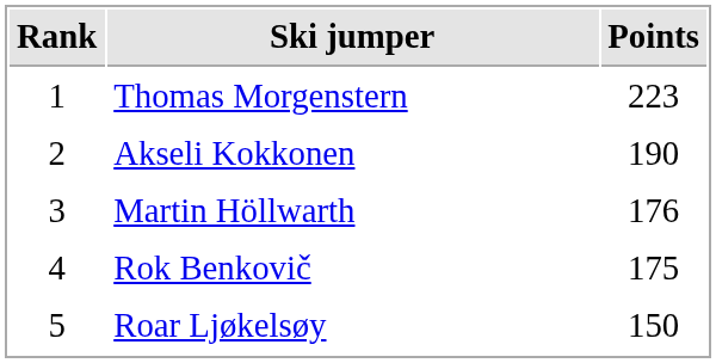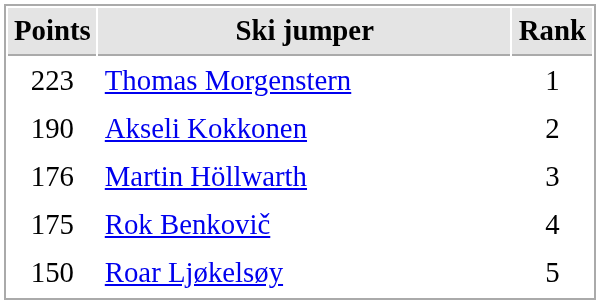 <table cellspacing="1" cellpadding="3" style="border:1px solid #aaa; font-size:90%;">
 <tr style="background:#e4e4e4;">
+<th style="border-bottom:1px solid #aaa; width:20px;">Points</th>
+<th style="border-bottom:1px solid #aaa; width:200px;">Ski jumper</th>
 <th style="border-bottom:1px solid #aaa; width:10px;">Rank</th>
-<th style="border-bottom:1px solid #aaa; width:200px;">Ski jumper</th>
-<th style="border-bottom:1px solid #aaa; width:20px;">Points</th>
 </tr>
 <tr>
+<td align=center>223</td>
+<td> <a href='#'>Thomas Morgenstern</a></td>
 <td style="text-align:center;">1</td>
-<td> <a href='#'>Thomas Morgenstern</a></td>
-<td align=center>223</td>
 </tr>
 <tr>
+<td align=center>190</td>
+<td> <a href='#'>Akseli Kokkonen</a></td>
 <td style="text-align:center;">2</td>
-<td> <a href='#'>Akseli Kokkonen</a></td>
-<td align=center>190</td>
 </tr>
 <tr>
+<td align=center>176</td>
+<td> <a href='#'>Martin Höllwarth</a></td>
 <td style="text-align:center;">3</td>
-<td> <a href='#'>Martin Höllwarth</a></td>
-<td align=center>176</td>
 </tr>
 <tr>
+<td align=center>175</td>
+<td> <a href='#'>Rok Benkovič</a></td>
 <td style="text-align:center;">4</td>
-<td> <a href='#'>Rok Benkovič</a></td>
-<td align=center>175</td>
 </tr>
 <tr>
+<td align=center>150</td>
+<td> <a href='#'>Roar Ljøkelsøy</a></td>
 <td style="text-align:center;">5</td>
-<td> <a href='#'>Roar Ljøkelsøy</a></td>
-<td align=center>150</td>
 </tr>
 </table>
